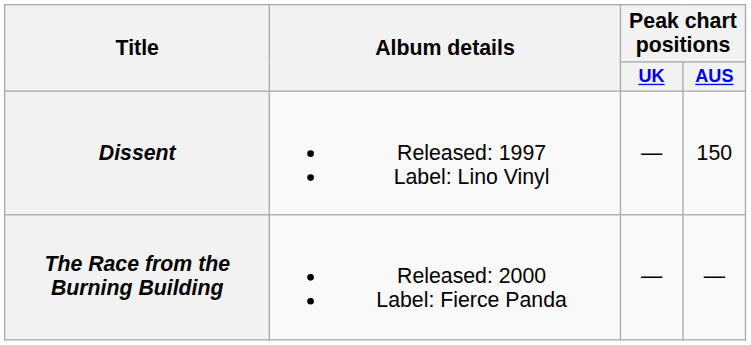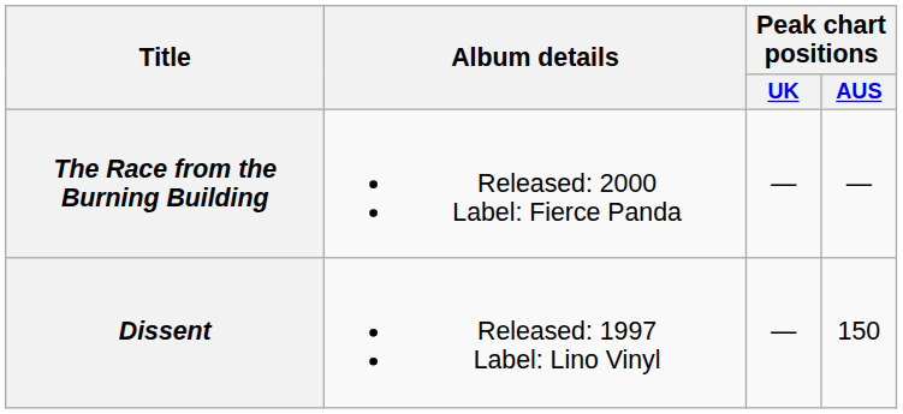 <table class="wikitable plainrowheaders" style="text-align:center;" border="1">
 <tr>
 <th scope="col" rowspan="2" style="width:12em;">Title</th>
 <th scope="col" rowspan="2" style="width:16em;">Album details</th>
 <th scope="col" colspan="2">Peak chart<br>positions</th>
 </tr>
 <tr>
 <th scope="col" style="width:3em; font-size:85%"><a href='#'>UK</a><br></th>
 <th scope="col" style="width:3em; font-size:85%"><a href='#'>AUS</a><br></th>
 </tr>
 <tr>
+<th scope="row"><em>The Race from the Burning Building</em></th>
+<td><br><ul><li>Released: 2000</li><li>Label: Fierce Panda</li></ul></td>
+<td>—</td>
+<td>—</td>
+</tr>
+<tr>
 <th scope="row"><em>Dissent</em></th>
 <td><br><ul><li>Released: 1997</li><li>Label: Lino Vinyl</li></ul></td>
 <td>—</td>
 <td>150</td>
 </tr>
-<tr>
-<th scope="row"><em>The Race from the Burning Building</em></th>
-<td><br><ul><li>Released: 2000</li><li>Label: Fierce Panda</li></ul></td>
-<td>—</td>
-<td>—</td>
-</tr>
 </table>
